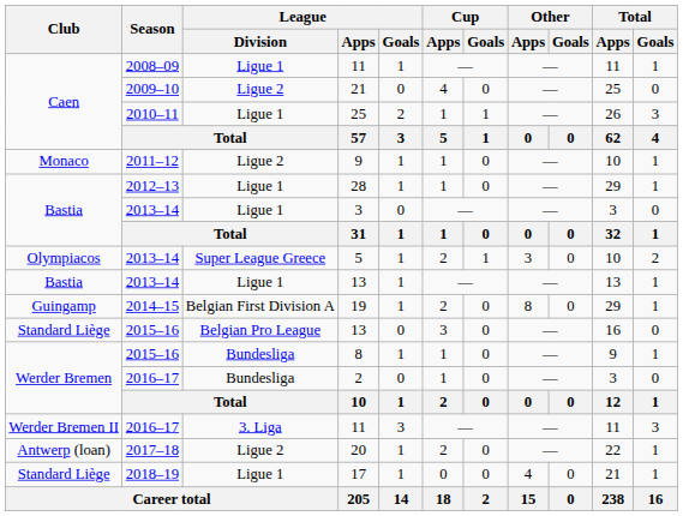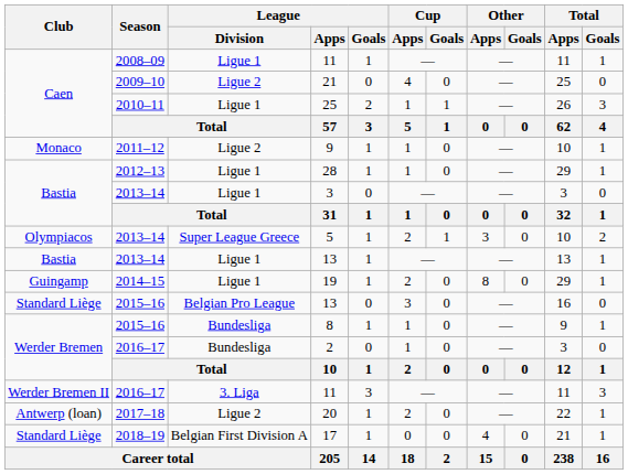 <table class="wikitable" style="text-align:center">
 <tr>
 <th rowspan="2">Club</th>
 <th rowspan="2">Season</th>
 <th colspan="3">League</th>
 <th colspan="2">Cup</th>
 <th colspan="2">Other</th>
 <th colspan="2">Total</th>
 </tr>
 <tr>
 <th>Division</th>
 <th>Apps</th>
 <th>Goals</th>
 <th>Apps</th>
 <th>Goals</th>
 <th>Apps</th>
 <th>Goals</th>
 <th>Apps</th>
 <th>Goals</th>
 </tr>
 <tr>
 <td rowspan="4"><a href='#'>Caen</a></td>
 <td><a href='#'>2008–09</a></td>
 <td><a href='#'>Ligue 1</a></td>
 <td>11</td>
 <td>1</td>
 <td colspan="2">—</td>
 <td colspan="2">—</td>
 <td>11</td>
 <td>1</td>
 </tr>
 <tr>
 <td><a href='#'>2009–10</a></td>
 <td><a href='#'>Ligue 2</a></td>
 <td>21</td>
 <td>0</td>
 <td>4</td>
 <td>0</td>
 <td colspan="2">—</td>
 <td>25</td>
 <td>0</td>
 </tr>
 <tr>
 <td><a href='#'>2010–11</a></td>
 <td>Ligue 1</td>
 <td>25</td>
 <td>2</td>
 <td>1</td>
 <td>1</td>
 <td colspan="2">—</td>
 <td>26</td>
 <td>3</td>
 </tr>
 <tr>
 <th colspan="2">Total</th>
 <th>57</th>
 <th>3</th>
 <th>5</th>
 <th>1</th>
 <th>0</th>
 <th>0</th>
 <th>62</th>
 <th>4</th>
 </tr>
 <tr>
 <td><a href='#'>Monaco</a></td>
 <td><a href='#'>2011–12</a></td>
 <td>Ligue 2</td>
 <td>9</td>
 <td>1</td>
 <td>1</td>
 <td>0</td>
 <td colspan="2">—</td>
 <td>10</td>
 <td>1</td>
 </tr>
 <tr>
 <td rowspan="3"><a href='#'>Bastia</a></td>
 <td><a href='#'>2012–13</a></td>
 <td>Ligue 1</td>
 <td>28</td>
 <td>1</td>
 <td>1</td>
 <td>0</td>
 <td colspan="2">—</td>
 <td>29</td>
 <td>1</td>
 </tr>
 <tr>
 <td><a href='#'>2013–14</a></td>
 <td>Ligue 1</td>
 <td>3</td>
 <td>0</td>
 <td colspan="2">—</td>
 <td colspan="2">—</td>
 <td>3</td>
 <td>0</td>
 </tr>
 <tr>
 <th colspan="2">Total</th>
 <th>31</th>
 <th>1</th>
 <th>1</th>
 <th>0</th>
 <th>0</th>
 <th>0</th>
 <th>32</th>
 <th>1</th>
 </tr>
 <tr>
 <td><a href='#'>Olympiacos</a></td>
 <td><a href='#'>2013–14</a></td>
 <td><a href='#'>Super League Greece</a></td>
 <td>5</td>
 <td>1</td>
 <td>2</td>
 <td>1</td>
 <td>3</td>
 <td>0</td>
 <td>10</td>
 <td>2</td>
 </tr>
 <tr>
 <td><a href='#'>Bastia</a></td>
 <td><a href='#'>2013–14</a></td>
 <td>Ligue 1</td>
 <td>13</td>
 <td>1</td>
 <td colspan="2">—</td>
 <td colspan="2">—</td>
 <td>13</td>
 <td>1</td>
 </tr>
 <tr>
 <td><a href='#'>Guingamp</a></td>
 <td><a href='#'>2014–15</a></td>
-<td>Belgian First Division A</td>
+<td>Ligue 1</td>
 <td>19</td>
 <td>1</td>
 <td>2</td>
 <td>0</td>
 <td>8</td>
 <td>0</td>
 <td>29</td>
 <td>1</td>
 </tr>
 <tr>
 <td><a href='#'>Standard Liège</a></td>
 <td><a href='#'>2015–16</a></td>
 <td><a href='#'>Belgian Pro League</a></td>
 <td>13</td>
 <td>0</td>
 <td>3</td>
 <td>0</td>
 <td colspan="2">—</td>
 <td>16</td>
 <td>0</td>
 </tr>
 <tr>
 <td rowspan="3"><a href='#'>Werder Bremen</a></td>
 <td><a href='#'>2015–16</a></td>
 <td><a href='#'>Bundesliga</a></td>
 <td>8</td>
 <td>1</td>
 <td>1</td>
 <td>0</td>
 <td colspan="2">—</td>
 <td>9</td>
 <td>1</td>
 </tr>
 <tr>
 <td><a href='#'>2016–17</a></td>
 <td>Bundesliga</td>
 <td>2</td>
 <td>0</td>
 <td>1</td>
 <td>0</td>
 <td colspan="2">—</td>
 <td>3</td>
 <td>0</td>
 </tr>
 <tr>
 <th colspan="2">Total</th>
 <th>10</th>
 <th>1</th>
 <th>2</th>
 <th>0</th>
 <th>0</th>
 <th>0</th>
 <th>12</th>
 <th>1</th>
 </tr>
 <tr>
 <td><a href='#'>Werder Bremen II</a></td>
 <td><a href='#'>2016–17</a></td>
 <td><a href='#'>3. Liga</a></td>
 <td>11</td>
 <td>3</td>
 <td colspan="2">—</td>
 <td colspan="2">—</td>
 <td>11</td>
 <td>3</td>
 </tr>
 <tr>
 <td><a href='#'>Antwerp</a> (loan)</td>
 <td><a href='#'>2017–18</a></td>
 <td>Ligue 2</td>
 <td>20</td>
 <td>1</td>
 <td>2</td>
 <td>0</td>
 <td colspan="2">—</td>
 <td>22</td>
 <td>1</td>
 </tr>
 <tr>
 <td><a href='#'>Standard Liège</a></td>
 <td><a href='#'>2018–19</a></td>
-<td>Ligue 1</td>
+<td>Belgian First Division A</td>
 <td>17</td>
 <td>1</td>
 <td>0</td>
 <td>0</td>
 <td>4</td>
 <td>0</td>
 <td>21</td>
 <td>1</td>
 </tr>
 <tr>
 <th colspan="3">Career total</th>
 <th>205</th>
 <th>14</th>
 <th>18</th>
 <th>2</th>
 <th>15</th>
 <th>0</th>
 <th>238</th>
 <th>16</th>
 </tr>
 </table>
